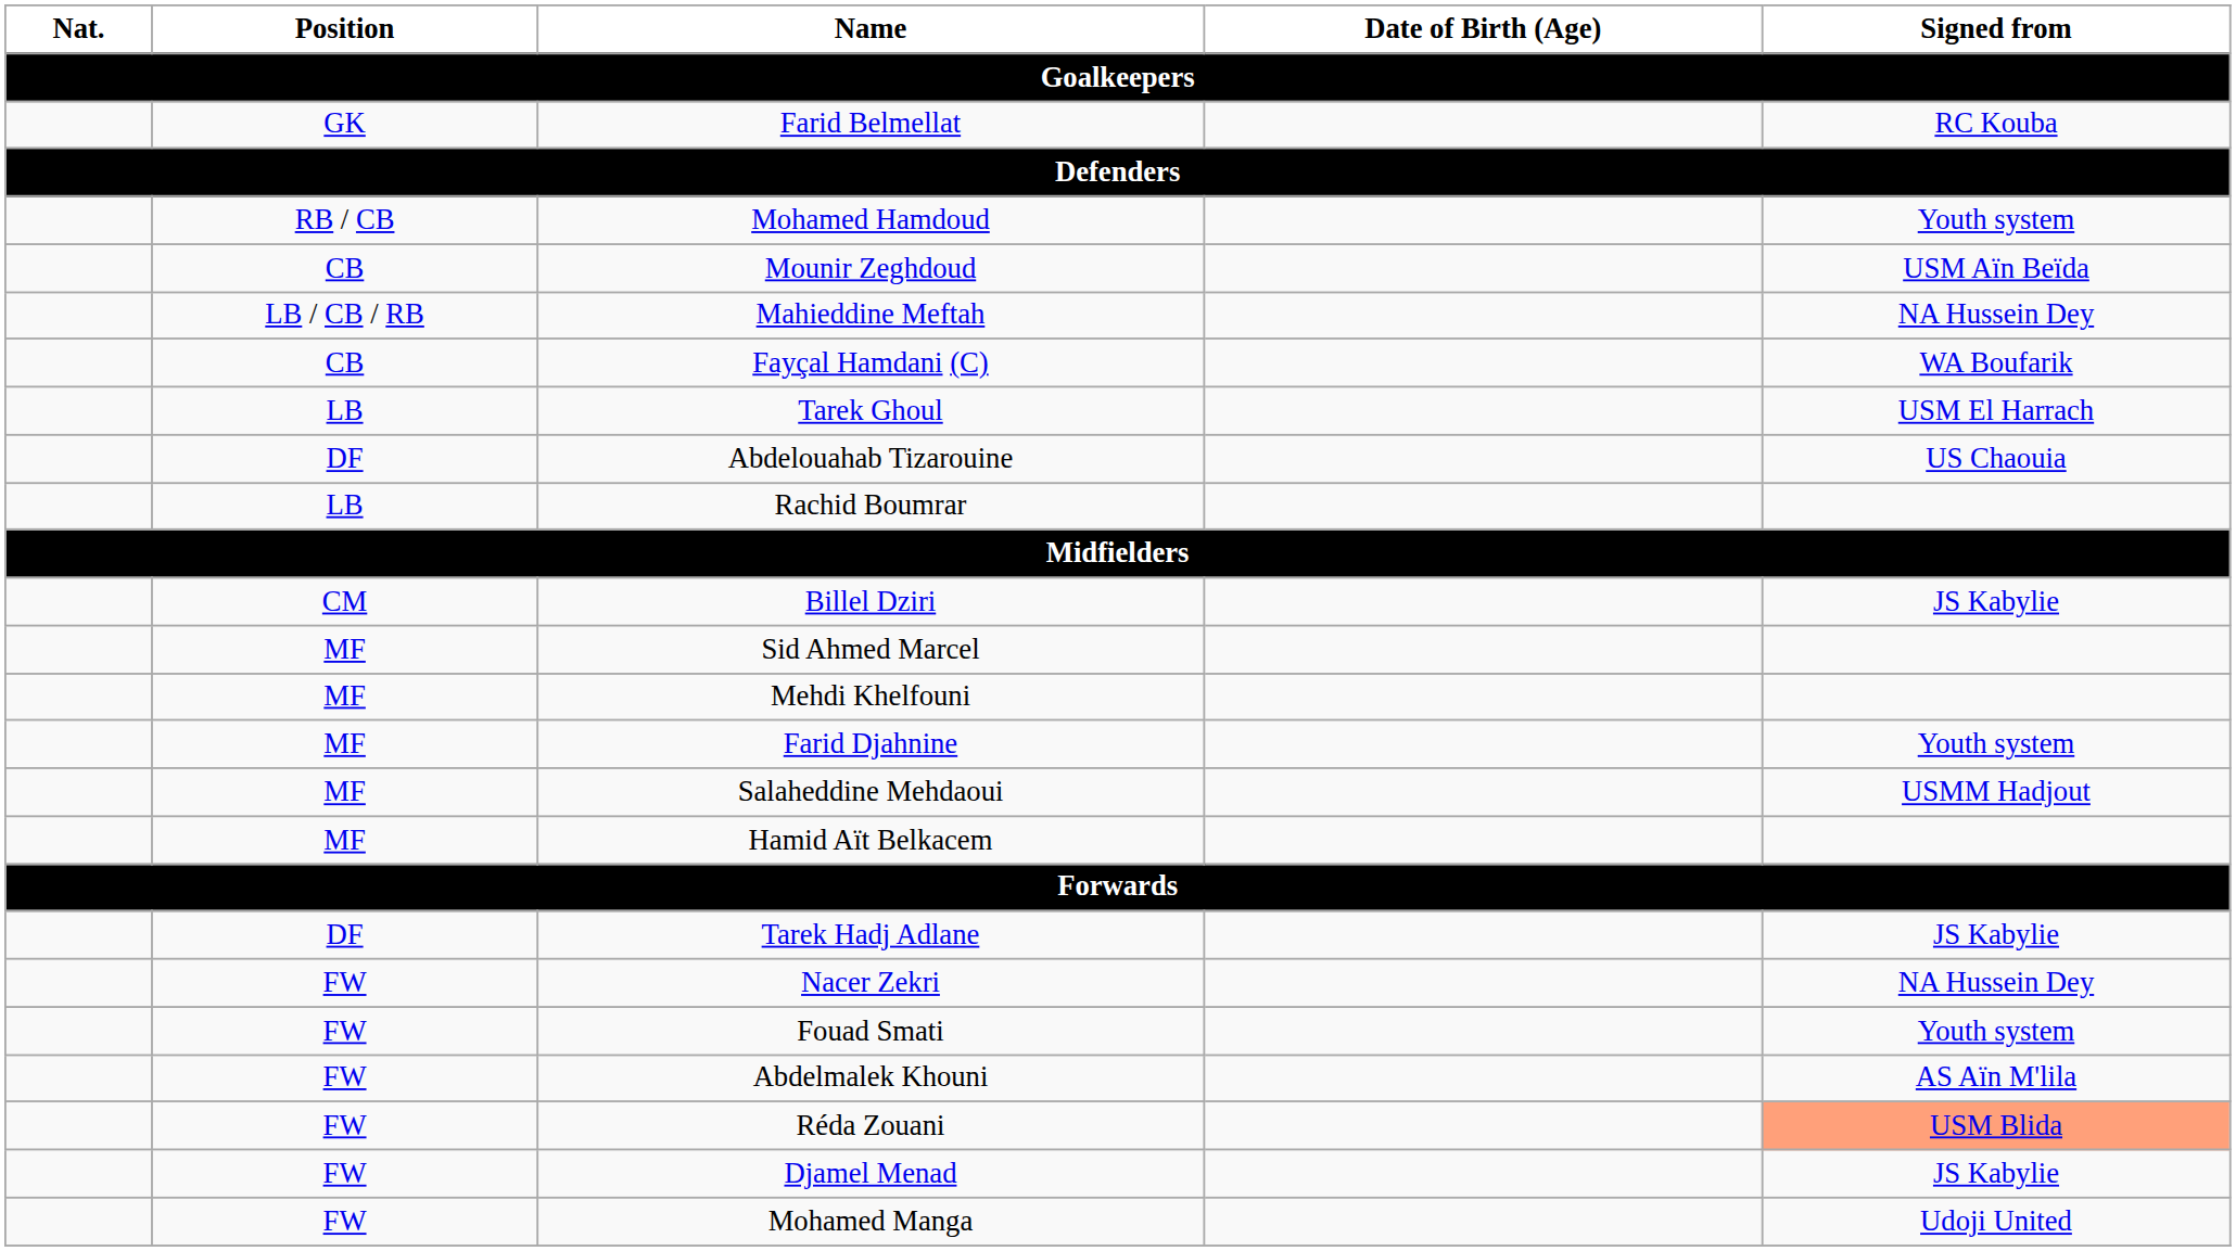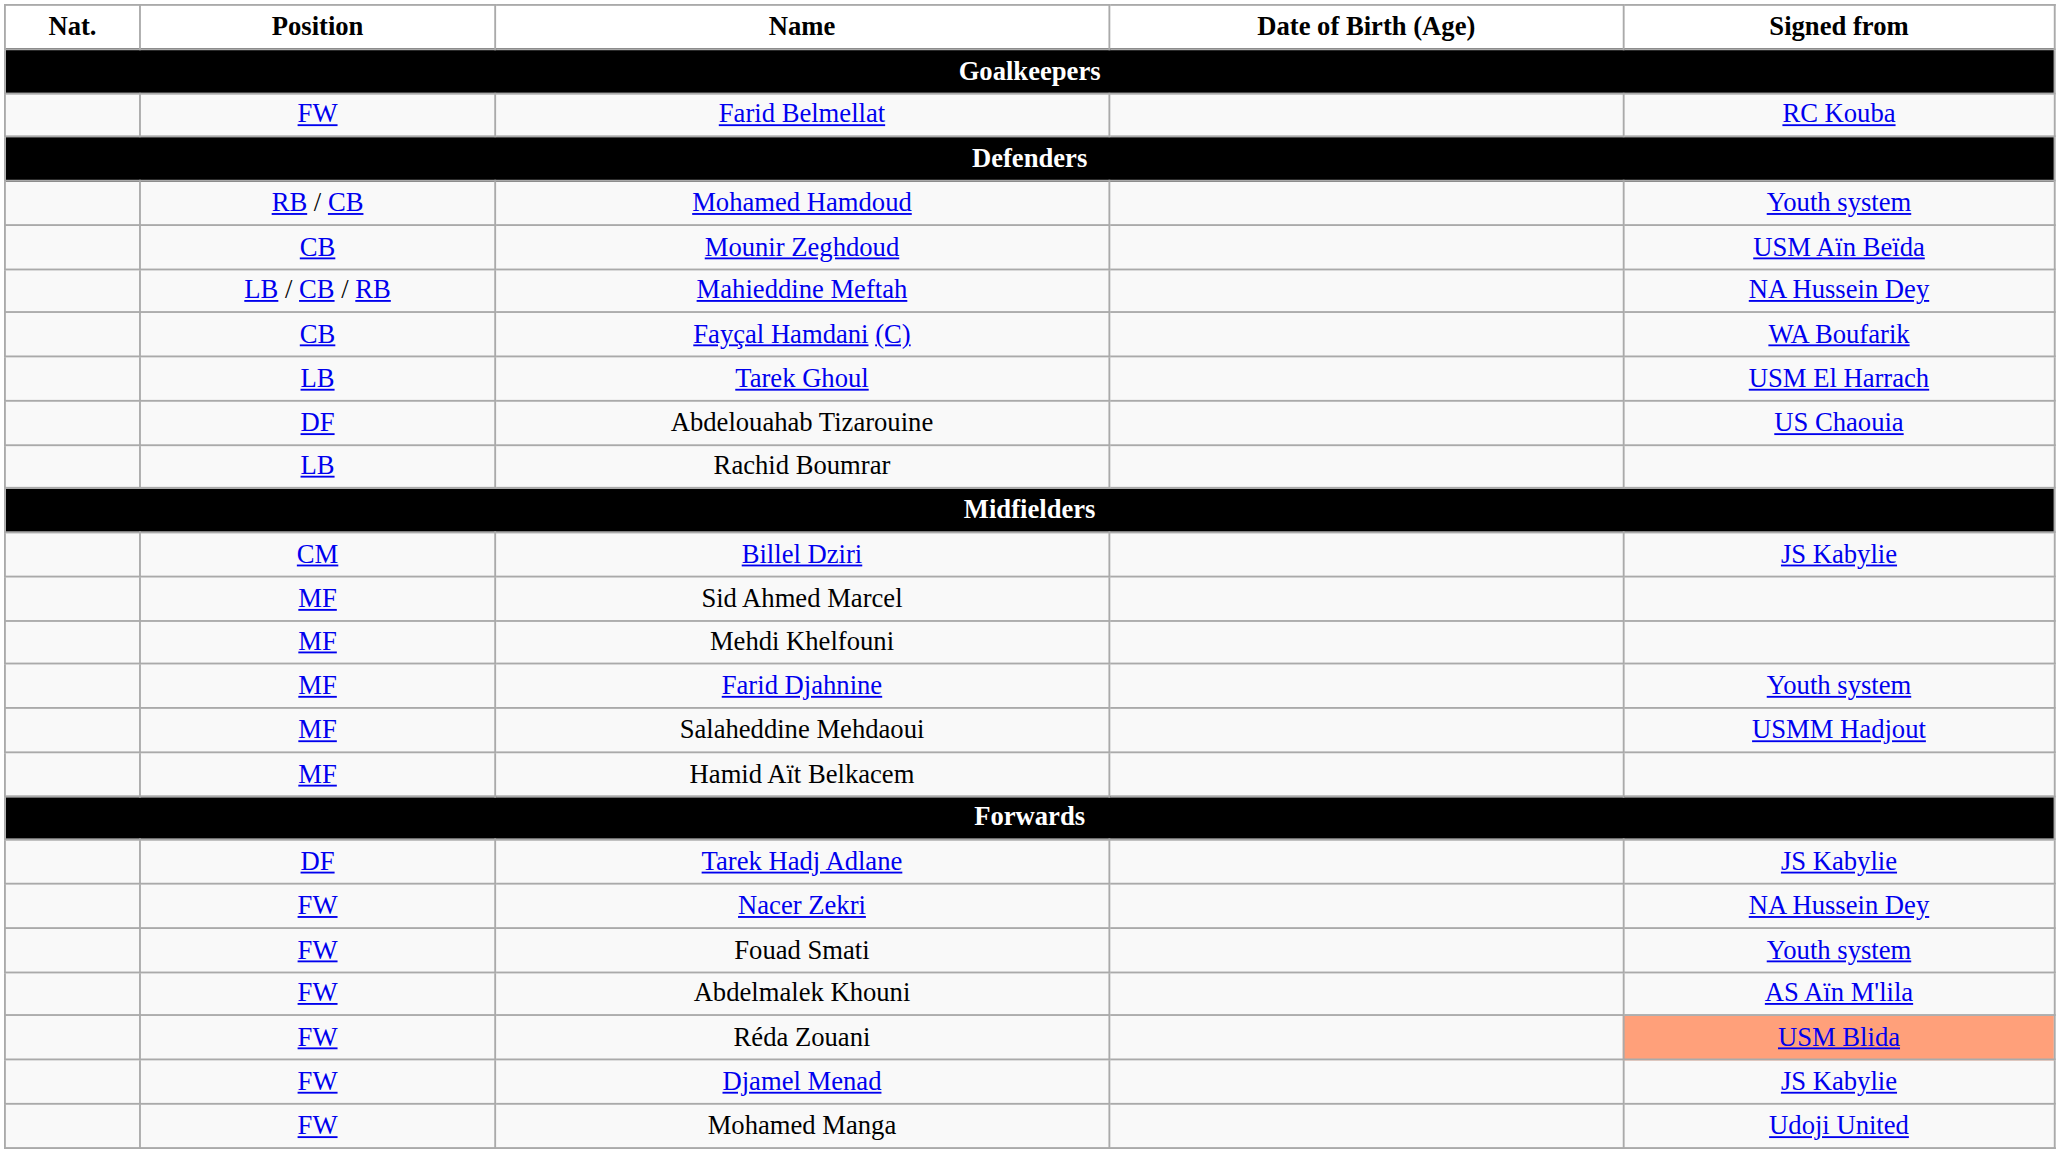 <table class="wikitable" style="text-align:center; font-size:90%; width:70%">
 <tr>
 <th style="background:white; color:black; text-align:center;">Nat.</th>
 <th style="background:white; color:black; text-align:center;">Position</th>
 <th style="background:white; color:black; text-align:center;">Name</th>
 <th style="background:white; color:black; text-align:center;">Date of Birth (Age)</th>
 <th style="background:white; color:black; text-align:center;">Signed from</th>
 </tr>
 <tr>
 <th colspan="10" style="background:#000000; color:white; text-align:center">Goalkeepers</th>
 </tr>
 <tr>
 <td></td>
-<td><a href='#'>GK</a></td>
+<td><a href='#'>FW</a></td>
 <td><a href='#'>Farid Belmellat</a></td>
 <td></td>
 <td> <a href='#'>RC Kouba</a></td>
 </tr>
 <tr>
 <th colspan="10" style="background:#000000; color:white; text-align:center">Defenders</th>
 </tr>
 <tr>
 <td></td>
 <td><a href='#'>RB</a> / <a href='#'>CB</a></td>
 <td><a href='#'>Mohamed Hamdoud</a></td>
 <td></td>
 <td><a href='#'>Youth system</a></td>
 </tr>
 <tr>
 <td></td>
 <td><a href='#'>CB</a></td>
 <td><a href='#'>Mounir Zeghdoud</a></td>
 <td></td>
 <td> <a href='#'>USM Aïn Beïda</a></td>
 </tr>
 <tr>
 <td></td>
 <td><a href='#'>LB</a> / <a href='#'>CB</a> / <a href='#'>RB</a></td>
 <td><a href='#'>Mahieddine Meftah</a></td>
 <td></td>
 <td> <a href='#'>NA Hussein Dey</a></td>
 </tr>
 <tr>
 <td></td>
 <td><a href='#'>CB</a></td>
 <td><a href='#'>Fayçal Hamdani</a> <a href='#'>(C)</a></td>
 <td></td>
 <td> <a href='#'>WA Boufarik</a></td>
 </tr>
 <tr>
 <td></td>
 <td><a href='#'>LB</a></td>
 <td><a href='#'>Tarek Ghoul</a></td>
 <td></td>
 <td> <a href='#'>USM El Harrach</a></td>
 </tr>
 <tr>
 <td></td>
 <td><a href='#'>DF</a></td>
 <td>Abdelouahab Tizarouine</td>
 <td></td>
 <td> <a href='#'>US Chaouia</a></td>
 </tr>
 <tr>
 <td></td>
 <td><a href='#'>LB</a></td>
 <td>Rachid Boumrar</td>
 <td></td>
 <td></td>
 </tr>
 <tr>
 <th colspan="10" style="background:#000000; color:white; text-align:center">Midfielders</th>
 </tr>
 <tr>
 <td></td>
 <td><a href='#'>CM</a></td>
 <td><a href='#'>Billel Dziri</a></td>
 <td></td>
 <td> <a href='#'>JS Kabylie</a></td>
 </tr>
 <tr>
 <td></td>
 <td><a href='#'>MF</a></td>
 <td>Sid Ahmed Marcel</td>
 <td></td>
 <td></td>
 </tr>
 <tr>
 <td></td>
 <td><a href='#'>MF</a></td>
 <td>Mehdi Khelfouni</td>
 <td></td>
 <td></td>
 </tr>
 <tr>
 <td></td>
 <td><a href='#'>MF</a></td>
 <td><a href='#'>Farid Djahnine</a></td>
 <td></td>
 <td><a href='#'>Youth system</a></td>
 </tr>
 <tr>
 <td></td>
 <td><a href='#'>MF</a></td>
 <td>Salaheddine Mehdaoui</td>
 <td></td>
 <td> <a href='#'>USMM Hadjout</a></td>
 </tr>
 <tr>
 <td></td>
 <td><a href='#'>MF</a></td>
 <td>Hamid Aït Belkacem</td>
 <td></td>
 <td></td>
 </tr>
 <tr>
 <th colspan="10" style="background:#000000; color:white; text-align:center">Forwards</th>
 </tr>
 <tr>
 <td></td>
 <td><a href='#'>DF</a></td>
 <td><a href='#'>Tarek Hadj Adlane</a></td>
 <td></td>
 <td> <a href='#'>JS Kabylie</a></td>
 </tr>
 <tr>
 <td></td>
 <td><a href='#'>FW</a></td>
 <td><a href='#'>Nacer Zekri</a></td>
 <td></td>
 <td> <a href='#'>NA Hussein Dey</a></td>
 </tr>
 <tr>
 <td></td>
 <td><a href='#'>FW</a></td>
 <td>Fouad Smati</td>
 <td></td>
 <td><a href='#'>Youth system</a></td>
 </tr>
 <tr>
 <td></td>
 <td><a href='#'>FW</a></td>
 <td>Abdelmalek Khouni</td>
 <td></td>
 <td> <a href='#'>AS Aïn M'lila</a></td>
 </tr>
 <tr>
 <td></td>
 <td><a href='#'>FW</a></td>
 <td>Réda Zouani</td>
 <td></td>
 <td style="background: lightsalmon;"> <a href='#'>USM Blida</a></td>
 </tr>
 <tr>
 <td></td>
 <td><a href='#'>FW</a></td>
 <td><a href='#'>Djamel Menad</a></td>
 <td></td>
 <td> <a href='#'>JS Kabylie</a></td>
 </tr>
 <tr>
 <td></td>
 <td><a href='#'>FW</a></td>
 <td>Mohamed Manga</td>
 <td></td>
 <td> <a href='#'>Udoji United</a></td>
 </tr>
 <tr>
 </tr>
 </table>
